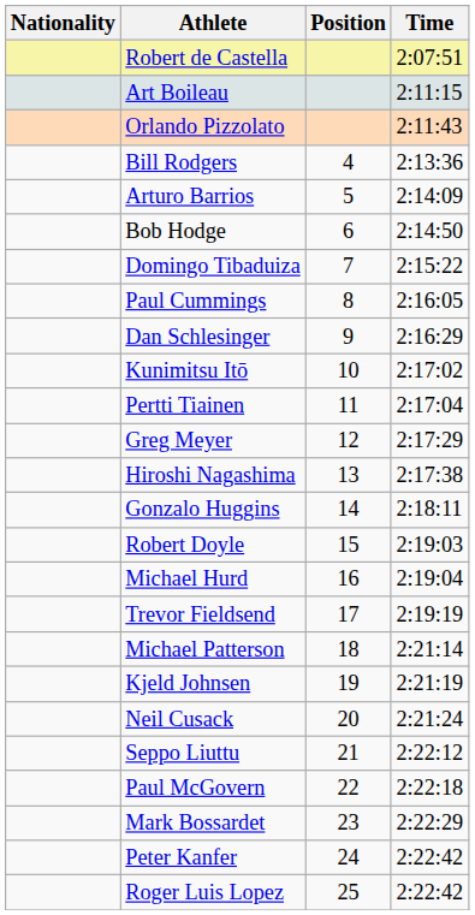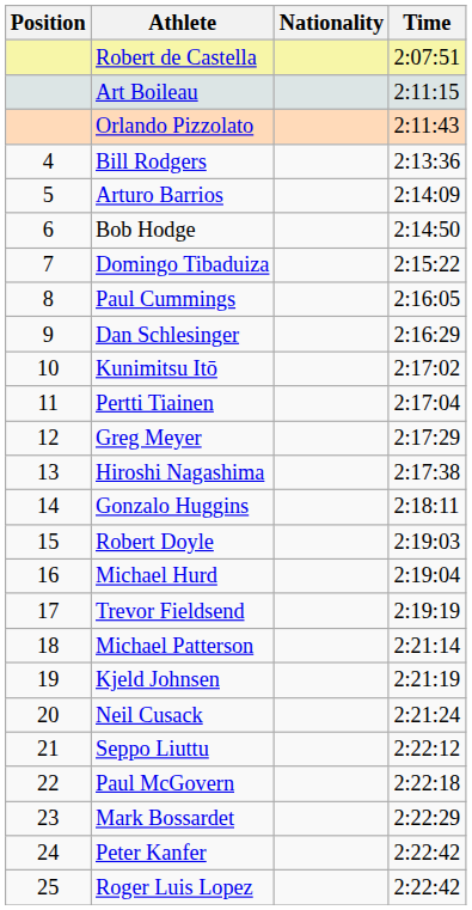 <table class="wikitable sortable">
 <tr>
+<th>Position</th>
+<th>Athlete</th>
 <th>Nationality</th>
-<th>Athlete</th>
-<th>Position</th>
 <th>Time</th>
 </tr>
 <tr bgcolor=#F7F6A8>
+<td align=center></td>
+<td><a href='#'>Robert de Castella</a></td>
 <td></td>
-<td><a href='#'>Robert de Castella</a></td>
-<td align=center></td>
 <td>2:07:51</td>
 </tr>
 <tr bgcolor=#DCE5E5>
+<td align=center></td>
+<td><a href='#'>Art Boileau</a></td>
 <td></td>
-<td><a href='#'>Art Boileau</a></td>
-<td align=center></td>
 <td>2:11:15</td>
 </tr>
 <tr bgcolor=#FFDAB9>
+<td align=center></td>
+<td><a href='#'>Orlando Pizzolato</a></td>
 <td></td>
-<td><a href='#'>Orlando Pizzolato</a></td>
-<td align=center></td>
 <td>2:11:43</td>
 </tr>
 <tr>
+<td align=center>4</td>
+<td><a href='#'>Bill Rodgers</a></td>
 <td></td>
-<td><a href='#'>Bill Rodgers</a></td>
-<td align=center>4</td>
 <td>2:13:36</td>
 </tr>
 <tr>
+<td align=center>5</td>
+<td><a href='#'>Arturo Barrios</a></td>
 <td></td>
-<td><a href='#'>Arturo Barrios</a></td>
-<td align=center>5</td>
 <td>2:14:09</td>
 </tr>
 <tr>
+<td align=center>6</td>
+<td>Bob Hodge</td>
 <td></td>
-<td>Bob Hodge</td>
-<td align=center>6</td>
 <td>2:14:50</td>
 </tr>
 <tr>
+<td align=center>7</td>
+<td><a href='#'>Domingo Tibaduiza</a></td>
 <td></td>
-<td><a href='#'>Domingo Tibaduiza</a></td>
-<td align=center>7</td>
 <td>2:15:22</td>
 </tr>
 <tr>
+<td align=center>8</td>
+<td><a href='#'>Paul Cummings</a></td>
 <td></td>
-<td><a href='#'>Paul Cummings</a></td>
-<td align=center>8</td>
 <td>2:16:05</td>
 </tr>
 <tr>
+<td align=center>9</td>
+<td><a href='#'>Dan Schlesinger</a></td>
 <td></td>
-<td><a href='#'>Dan Schlesinger</a></td>
-<td align=center>9</td>
 <td>2:16:29</td>
 </tr>
 <tr>
+<td align=center>10</td>
+<td><a href='#'>Kunimitsu Itō</a></td>
 <td></td>
-<td><a href='#'>Kunimitsu Itō</a></td>
-<td align=center>10</td>
 <td>2:17:02</td>
 </tr>
 <tr>
+<td align=center>11</td>
+<td><a href='#'>Pertti Tiainen</a></td>
 <td></td>
-<td><a href='#'>Pertti Tiainen</a></td>
-<td align=center>11</td>
 <td>2:17:04</td>
 </tr>
 <tr>
+<td align=center>12</td>
+<td><a href='#'>Greg Meyer</a></td>
 <td></td>
-<td><a href='#'>Greg Meyer</a></td>
-<td align=center>12</td>
 <td>2:17:29</td>
 </tr>
 <tr>
+<td align=center>13</td>
+<td><a href='#'>Hiroshi Nagashima</a></td>
 <td></td>
-<td><a href='#'>Hiroshi Nagashima</a></td>
-<td align=center>13</td>
 <td>2:17:38</td>
 </tr>
 <tr>
+<td align=center>14</td>
+<td><a href='#'>Gonzalo Huggins</a></td>
 <td></td>
-<td><a href='#'>Gonzalo Huggins</a></td>
-<td align=center>14</td>
 <td>2:18:11</td>
 </tr>
 <tr>
+<td align=center>15</td>
+<td><a href='#'>Robert Doyle</a></td>
 <td></td>
-<td><a href='#'>Robert Doyle</a></td>
-<td align=center>15</td>
 <td>2:19:03</td>
 </tr>
 <tr>
+<td align=center>16</td>
+<td><a href='#'>Michael Hurd</a></td>
 <td></td>
-<td><a href='#'>Michael Hurd</a></td>
-<td align=center>16</td>
 <td>2:19:04</td>
 </tr>
 <tr>
+<td align=center>17</td>
+<td><a href='#'>Trevor Fieldsend</a></td>
 <td></td>
-<td><a href='#'>Trevor Fieldsend</a></td>
-<td align=center>17</td>
 <td>2:19:19</td>
 </tr>
 <tr>
+<td align=center>18</td>
+<td><a href='#'>Michael Patterson</a></td>
 <td></td>
-<td><a href='#'>Michael Patterson</a></td>
-<td align=center>18</td>
 <td>2:21:14</td>
 </tr>
 <tr>
+<td align=center>19</td>
+<td><a href='#'>Kjeld Johnsen</a></td>
 <td></td>
-<td><a href='#'>Kjeld Johnsen</a></td>
-<td align=center>19</td>
 <td>2:21:19</td>
 </tr>
 <tr>
+<td align=center>20</td>
+<td><a href='#'>Neil Cusack</a></td>
 <td></td>
-<td><a href='#'>Neil Cusack</a></td>
-<td align=center>20</td>
 <td>2:21:24</td>
 </tr>
 <tr>
+<td align=center>21</td>
+<td><a href='#'>Seppo Liuttu</a></td>
 <td></td>
-<td><a href='#'>Seppo Liuttu</a></td>
-<td align=center>21</td>
 <td>2:22:12</td>
 </tr>
 <tr>
+<td align=center>22</td>
+<td><a href='#'>Paul McGovern</a></td>
 <td></td>
-<td><a href='#'>Paul McGovern</a></td>
-<td align=center>22</td>
 <td>2:22:18</td>
 </tr>
 <tr>
+<td align=center>23</td>
+<td><a href='#'>Mark Bossardet</a></td>
 <td></td>
-<td><a href='#'>Mark Bossardet</a></td>
-<td align=center>23</td>
 <td>2:22:29</td>
 </tr>
 <tr>
+<td align=center>24</td>
+<td><a href='#'>Peter Kanfer</a></td>
 <td></td>
-<td><a href='#'>Peter Kanfer</a></td>
-<td align=center>24</td>
 <td>2:22:42</td>
 </tr>
 <tr>
+<td align=center>25</td>
+<td><a href='#'>Roger Luis Lopez</a></td>
 <td></td>
-<td><a href='#'>Roger Luis Lopez</a></td>
-<td align=center>25</td>
 <td>2:22:42</td>
 </tr>
 </table>
